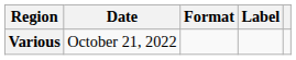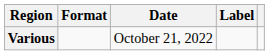 <table class="wikitable plainrowheaders">
 <tr>
 <th scope="col">Region</th>
+<th scope="col">Format</th>
 <th scope="col">Date</th>
-<th scope="col">Format</th>
 <th scope="col">Label</th>
 <th scope="col"></th>
 </tr>
 <tr>
 <th scope="row">Various</th>
+<td></td>
 <td>October 21, 2022</td>
-<td></td>
 <td></td>
 <td style="text-align:center"></td>
 </tr>
 </table>
